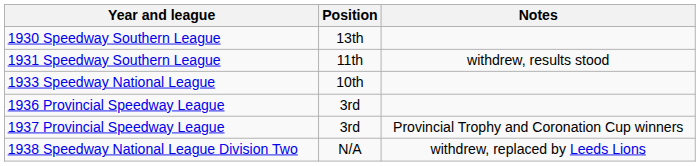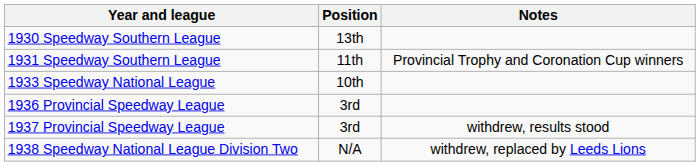 <table class="wikitable">
 <tr>
 <th width=350>Year and league</th>
 <th width=50>Position</th>
 <th width=350>Notes</th>
 </tr>
 <tr align=center>
 <td align="left"><a href='#'>1930 Speedway Southern League</a></td>
 <td>13th</td>
 <td></td>
 </tr>
 <tr align=center>
 <td align="left"><a href='#'>1931 Speedway Southern League</a></td>
 <td>11th</td>
-<td>withdrew, results stood</td>
+<td>Provincial Trophy and Coronation Cup winners</td>
 </tr>
 <tr align=center>
 <td align="left"><a href='#'>1933 Speedway National League</a></td>
 <td>10th</td>
 <td></td>
 </tr>
 <tr align=center>
 <td align="left"><a href='#'>1936 Provincial Speedway League</a></td>
 <td>3rd</td>
 <td></td>
 </tr>
 <tr align=center>
 <td align="left"><a href='#'>1937 Provincial Speedway League</a></td>
 <td>3rd</td>
-<td>Provincial Trophy and Coronation Cup winners</td>
+<td>withdrew, results stood</td>
 </tr>
 <tr align=center>
 <td align="left"><a href='#'>1938 Speedway National League Division Two</a></td>
 <td>N/A</td>
 <td>withdrew, replaced by <a href='#'>Leeds Lions</a></td>
 </tr>
 </table>
